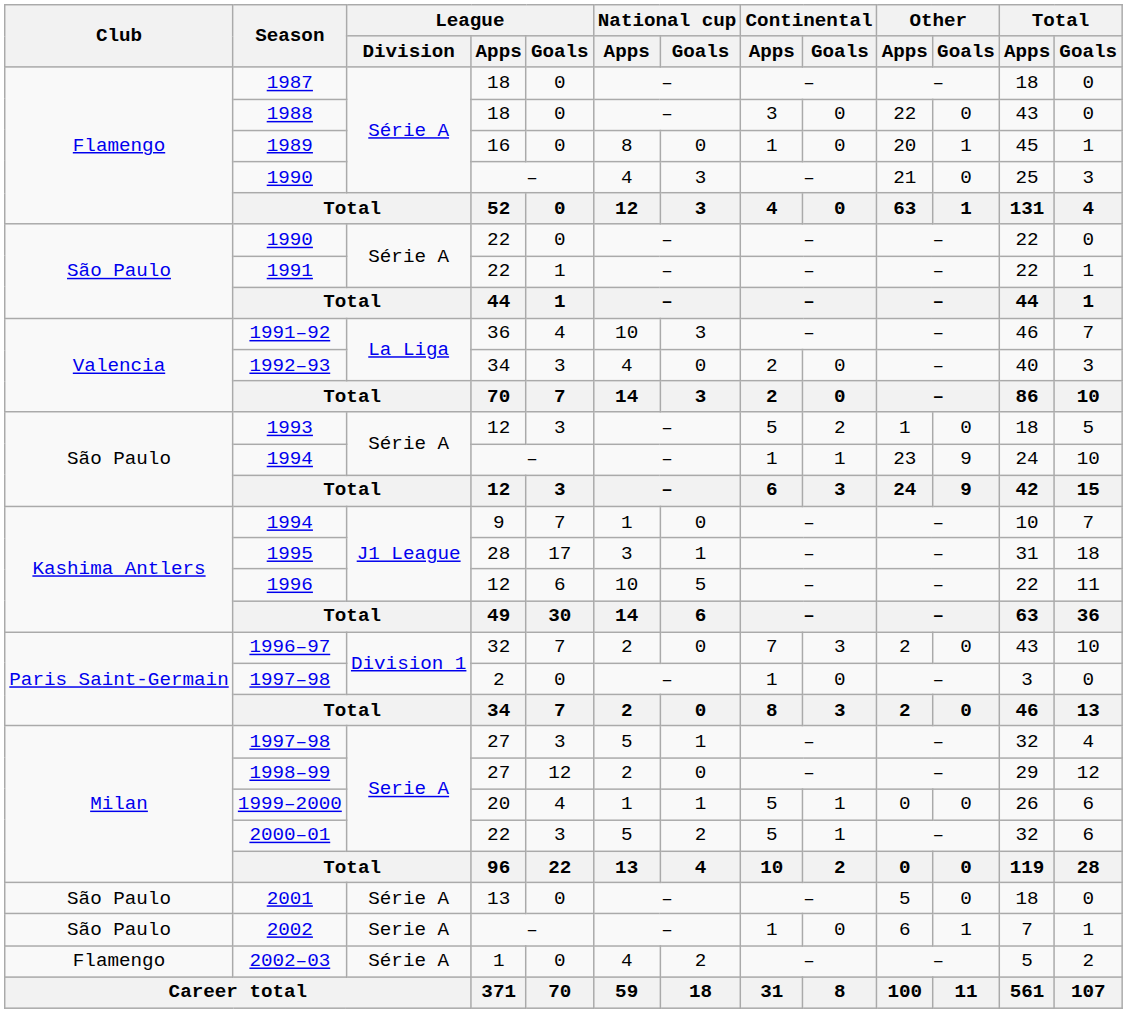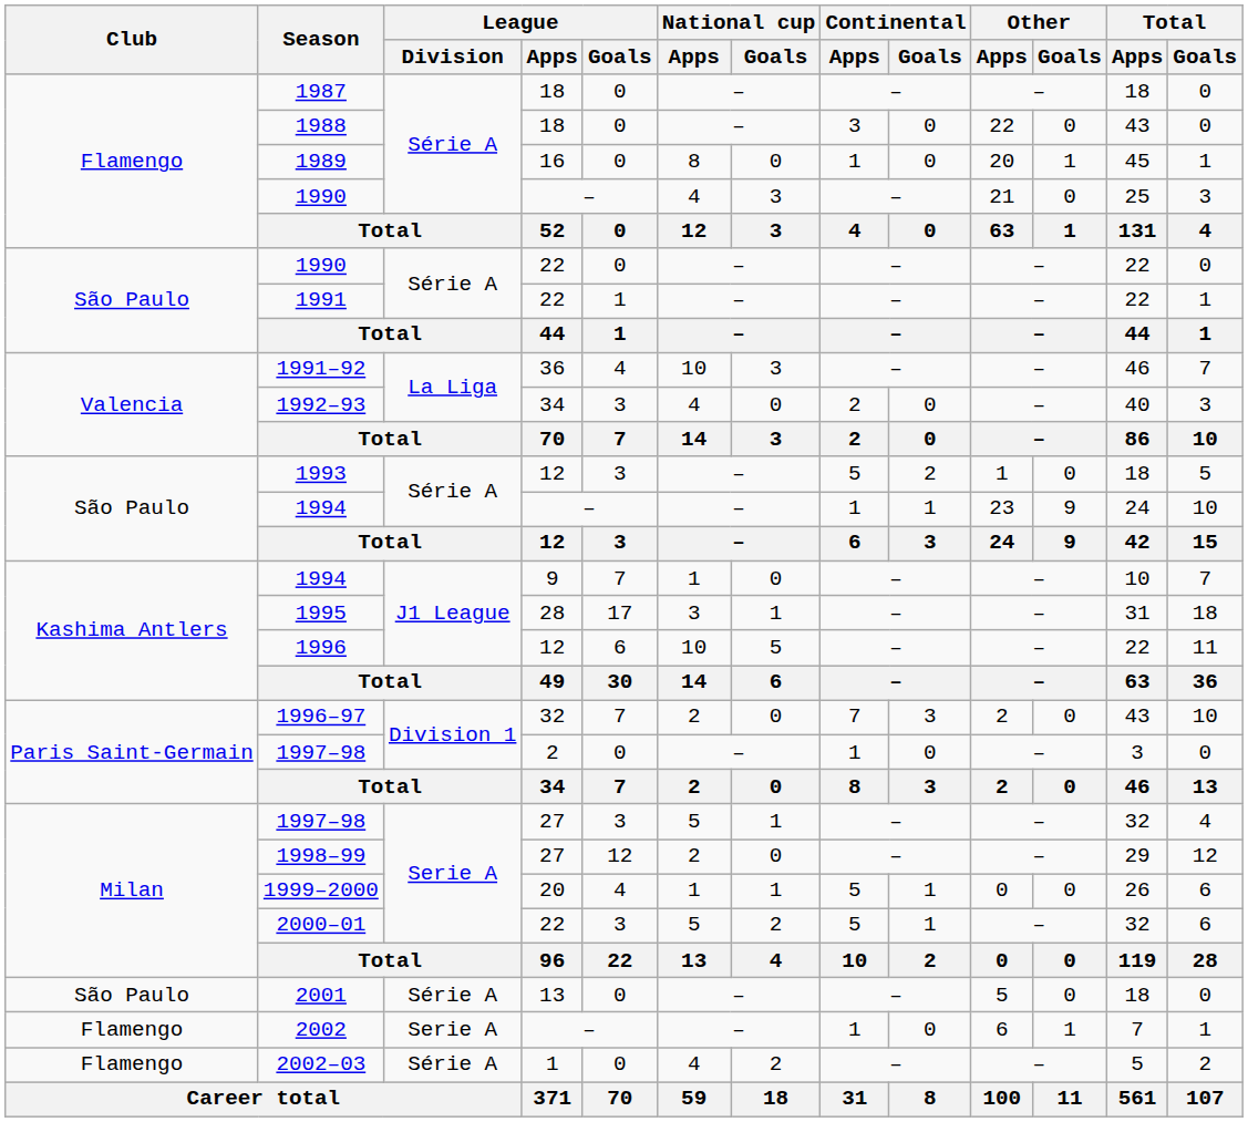 <table class="wikitable" style="text-align: center;">
 <tr>
 <th rowspan="2">Club</th>
 <th rowspan="2">Season</th>
 <th colspan="3">League</th>
 <th colspan="2">National cup</th>
 <th colspan="2">Continental</th>
 <th colspan="2">Other</th>
 <th colspan="2">Total</th>
 </tr>
 <tr>
 <th>Division</th>
 <th>Apps</th>
 <th>Goals</th>
 <th>Apps</th>
 <th>Goals</th>
 <th>Apps</th>
 <th>Goals</th>
 <th>Apps</th>
 <th>Goals</th>
 <th>Apps</th>
 <th>Goals</th>
 </tr>
 <tr>
 <td rowspan="5"><a href='#'>Flamengo</a></td>
 <td><a href='#'>1987</a></td>
 <td rowspan="4"><a href='#'>Série A</a></td>
 <td>18</td>
 <td>0</td>
 <td colspan="2">–</td>
 <td colspan="2">–</td>
 <td colspan="2">–</td>
 <td>18</td>
 <td>0</td>
 </tr>
 <tr>
 <td><a href='#'>1988</a></td>
 <td>18</td>
 <td>0</td>
 <td colspan="2">–</td>
 <td>3</td>
 <td>0</td>
 <td>22</td>
 <td>0</td>
 <td>43</td>
 <td>0</td>
 </tr>
 <tr>
 <td><a href='#'>1989</a></td>
 <td>16</td>
 <td>0</td>
 <td>8</td>
 <td>0</td>
 <td>1</td>
 <td>0</td>
 <td>20</td>
 <td>1</td>
 <td>45</td>
 <td>1</td>
 </tr>
 <tr>
 <td><a href='#'>1990</a></td>
 <td colspan="2">–</td>
 <td>4</td>
 <td>3</td>
 <td colspan="2">–</td>
 <td>21</td>
 <td>0</td>
 <td>25</td>
 <td>3</td>
 </tr>
 <tr>
 <th colspan="2">Total</th>
 <th>52</th>
 <th>0</th>
 <th>12</th>
 <th>3</th>
 <th>4</th>
 <th>0</th>
 <th>63</th>
 <th>1</th>
 <th>131</th>
 <th>4</th>
 </tr>
 <tr>
 <td rowspan="3"><a href='#'>São Paulo</a></td>
 <td><a href='#'>1990</a></td>
 <td rowspan="2">Série A</td>
 <td>22</td>
 <td>0</td>
 <td colspan="2">–</td>
 <td colspan="2">–</td>
 <td colspan="2">–</td>
 <td>22</td>
 <td>0</td>
 </tr>
 <tr>
 <td><a href='#'>1991</a></td>
 <td>22</td>
 <td>1</td>
 <td colspan="2">–</td>
 <td colspan="2">–</td>
 <td colspan="2">–</td>
 <td>22</td>
 <td>1</td>
 </tr>
 <tr>
 <th colspan="2">Total</th>
 <th>44</th>
 <th>1</th>
 <th colspan="2">–</th>
 <th colspan="2">–</th>
 <th colspan="2">–</th>
 <th>44</th>
 <th>1</th>
 </tr>
 <tr>
 <td rowspan="3"><a href='#'>Valencia</a></td>
 <td><a href='#'>1991–92</a></td>
 <td rowspan="2"><a href='#'>La Liga</a></td>
 <td>36</td>
 <td>4</td>
 <td>10</td>
 <td>3</td>
 <td colspan="2">–</td>
 <td colspan="2">–</td>
 <td>46</td>
 <td>7</td>
 </tr>
 <tr>
 <td><a href='#'>1992–93</a></td>
 <td>34</td>
 <td>3</td>
 <td>4</td>
 <td>0</td>
 <td>2</td>
 <td>0</td>
 <td colspan="2">–</td>
 <td>40</td>
 <td>3</td>
 </tr>
 <tr>
 <th colspan="2">Total</th>
 <th>70</th>
 <th>7</th>
 <th>14</th>
 <th>3</th>
 <th>2</th>
 <th>0</th>
 <th colspan="2">–</th>
 <th>86</th>
 <th>10</th>
 </tr>
 <tr>
 <td rowspan="3">São Paulo</td>
 <td><a href='#'>1993</a></td>
 <td rowspan="2">Série A</td>
 <td>12</td>
 <td>3</td>
 <td colspan="2">–</td>
 <td>5</td>
 <td>2</td>
 <td>1</td>
 <td>0</td>
 <td>18</td>
 <td>5</td>
 </tr>
 <tr>
 <td><a href='#'>1994</a></td>
 <td colspan="2">–</td>
 <td colspan="2">–</td>
 <td>1</td>
 <td>1</td>
 <td>23</td>
 <td>9</td>
 <td>24</td>
 <td>10</td>
 </tr>
 <tr>
 <th colspan="2">Total</th>
 <th>12</th>
 <th>3</th>
 <th colspan="2">–</th>
 <th>6</th>
 <th>3</th>
 <th>24</th>
 <th>9</th>
 <th>42</th>
 <th>15</th>
 </tr>
 <tr>
 <td rowspan="4"><a href='#'>Kashima Antlers</a></td>
 <td><a href='#'>1994</a></td>
 <td rowspan="3"><a href='#'>J1 League</a></td>
 <td>9</td>
 <td>7</td>
 <td>1</td>
 <td>0</td>
 <td colspan="2">–</td>
 <td colspan="2">–</td>
 <td>10</td>
 <td>7</td>
 </tr>
 <tr>
 <td><a href='#'>1995</a></td>
 <td>28</td>
 <td>17</td>
 <td>3</td>
 <td>1</td>
 <td colspan="2">–</td>
 <td colspan="2">–</td>
 <td>31</td>
 <td>18</td>
 </tr>
 <tr>
 <td><a href='#'>1996</a></td>
 <td>12</td>
 <td>6</td>
 <td>10</td>
 <td>5</td>
 <td colspan="2">–</td>
 <td colspan="2">–</td>
 <td>22</td>
 <td>11</td>
 </tr>
 <tr>
 <th colspan="2">Total</th>
 <th>49</th>
 <th>30</th>
 <th>14</th>
 <th>6</th>
 <th colspan="2">–</th>
 <th colspan="2">–</th>
 <th>63</th>
 <th>36</th>
 </tr>
 <tr>
 <td rowspan="3"><a href='#'>Paris Saint-Germain</a></td>
 <td><a href='#'>1996–97</a></td>
 <td rowspan="2"><a href='#'>Division 1</a></td>
 <td>32</td>
 <td>7</td>
 <td>2</td>
 <td>0</td>
 <td>7</td>
 <td>3</td>
 <td>2</td>
 <td>0</td>
 <td>43</td>
 <td>10</td>
 </tr>
 <tr>
 <td><a href='#'>1997–98</a></td>
 <td>2</td>
 <td>0</td>
 <td colspan="2">–</td>
 <td>1</td>
 <td>0</td>
 <td colspan="2">–</td>
 <td>3</td>
 <td>0</td>
 </tr>
 <tr>
 <th colspan="2">Total</th>
 <th>34</th>
 <th>7</th>
 <th>2</th>
 <th>0</th>
 <th>8</th>
 <th>3</th>
 <th>2</th>
 <th>0</th>
 <th>46</th>
 <th>13</th>
 </tr>
 <tr>
 <td rowspan="5"><a href='#'>Milan</a></td>
 <td><a href='#'>1997–98</a></td>
 <td rowspan="4"><a href='#'>Serie A</a></td>
 <td>27</td>
 <td>3</td>
 <td>5</td>
 <td>1</td>
 <td colspan="2">–</td>
 <td colspan="2">–</td>
 <td>32</td>
 <td>4</td>
 </tr>
 <tr>
 <td><a href='#'>1998–99</a></td>
 <td>27</td>
 <td>12</td>
 <td>2</td>
 <td>0</td>
 <td colspan="2">–</td>
 <td colspan="2">–</td>
 <td>29</td>
 <td>12</td>
 </tr>
 <tr>
 <td><a href='#'>1999–2000</a></td>
 <td>20</td>
 <td>4</td>
 <td>1</td>
 <td>1</td>
 <td>5</td>
 <td>1</td>
 <td>0</td>
 <td>0</td>
 <td>26</td>
 <td>6</td>
 </tr>
 <tr>
 <td><a href='#'>2000–01</a></td>
 <td>22</td>
 <td>3</td>
 <td>5</td>
 <td>2</td>
 <td>5</td>
 <td>1</td>
 <td colspan="2">–</td>
 <td>32</td>
 <td>6</td>
 </tr>
 <tr>
 <th colspan="2">Total</th>
 <th>96</th>
 <th>22</th>
 <th>13</th>
 <th>4</th>
 <th>10</th>
 <th>2</th>
 <th>0</th>
 <th>0</th>
 <th>119</th>
 <th>28</th>
 </tr>
 <tr>
 <td>São Paulo</td>
 <td><a href='#'>2001</a></td>
 <td>Série A</td>
 <td>13</td>
 <td>0</td>
 <td colspan="2">–</td>
 <td colspan="2">–</td>
 <td>5</td>
 <td>0</td>
 <td>18</td>
 <td>0</td>
 </tr>
 <tr>
-<td>São Paulo</td>
+<td>Flamengo</td>
 <td><a href='#'>2002</a></td>
 <td>Serie A</td>
 <td colspan="2">–</td>
 <td colspan="2">–</td>
 <td>1</td>
 <td>0</td>
 <td>6</td>
 <td>1</td>
 <td>7</td>
 <td>1</td>
 </tr>
 <tr>
 <td>Flamengo</td>
 <td><a href='#'>2002–03</a></td>
 <td>Série A</td>
 <td>1</td>
 <td>0</td>
 <td>4</td>
 <td>2</td>
 <td colspan="2">–</td>
 <td colspan="2">–</td>
 <td>5</td>
 <td>2</td>
 </tr>
 <tr>
 <th colspan="3">Career total</th>
 <th>371</th>
 <th>70</th>
 <th>59</th>
 <th>18</th>
 <th>31</th>
 <th>8</th>
 <th>100</th>
 <th>11</th>
 <th>561</th>
 <th>107</th>
 </tr>
 </table>
